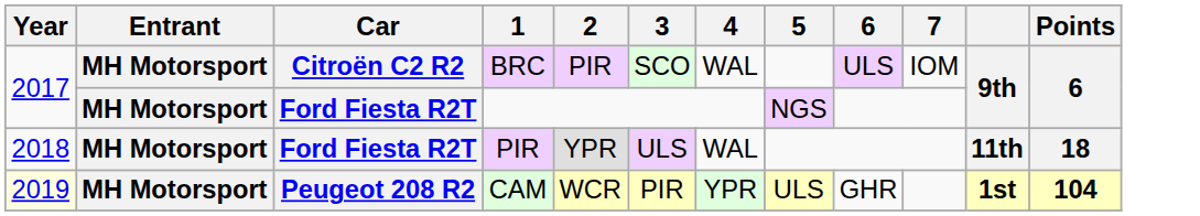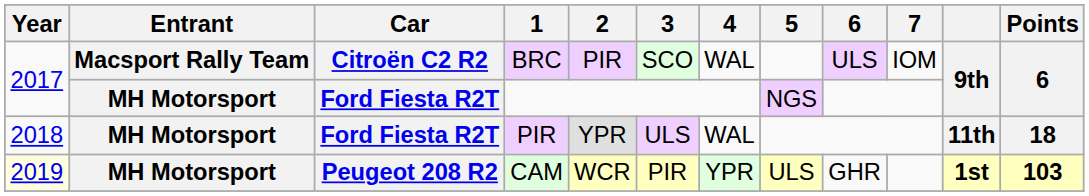 <table class="wikitable" style="text-align:center; font-size:85%">
 <tr>
 <th>Year</th>
 <th>Entrant</th>
 <th>Car</th>
 <th>1</th>
 <th>2</th>
 <th>3</th>
 <th>4</th>
 <th>5</th>
 <th>6</th>
 <th>7</th>
 <th></th>
 <th>Points</th>
 </tr>
 <tr>
 <td rowspan="2"><a href='#'>2017</a></td>
-<th nowrap>MH Motorsport</th>
+<th nowrap>Macsport Rally Team</th>
 <th nowrap><a href='#'>Citroën C2 R2</a></th>
 <td style="background:#EFCFFF">BRC<br></td>
 <td style="background:#EFCFFF">PIR<br></td>
 <td style="background:#DFFFDF">SCO<br></td>
 <td style="background:#">WAL</td>
 <td></td>
 <td style="background:#EFCFFF">ULS<br></td>
 <td style="background:#">IOM</td>
 <th rowspan="2">9th</th>
 <th rowspan="2">6</th>
 </tr>
 <tr>
 <th nowrap>MH Motorsport</th>
 <th nowrap><a href='#'>Ford Fiesta R2T</a></th>
 <td colspan=4></td>
 <td style="background:#EFCFFF">NGS<br></td>
 <td colspan=2></td>
 </tr>
 <tr>
 <td><a href='#'>2018</a></td>
 <th nowrap>MH Motorsport</th>
 <th nowrap><a href='#'>Ford Fiesta R2T</a></th>
 <td style="background:#EFCFFF">PIR<br></td>
 <td style="background:#DFDFDF">YPR<br></td>
 <td style="background:#EFCFFF">ULS<br></td>
 <td style="background:#">WAL</td>
 <td colspan=3></td>
 <th>11th</th>
 <th>18</th>
 </tr>
 <tr>
 <td style="background: lightyellow;"><a href='#'>2019</a></td>
 <th nowrap>MH Motorsport</th>
 <th nowrap><a href='#'>Peugeot 208 R2</a></th>
 <td style="background:#DFFFDF">CAM<br></td>
 <td style="background:#FFFFBF">WCR<br></td>
 <td style="background:#FFFFBF">PIR<br></td>
 <td style="background:#DFFFDF">YPR<br></td>
 <td style="background:#FFFFBF">ULS<br></td>
 <td style="background:#">GHR</td>
 <td></td>
 <th style="background:#FFFFBF">1st</th>
-<th style="background:#FFFFBF">104</th>
+<th style="background:#FFFFBF">103</th>
 </tr>
 </table>
